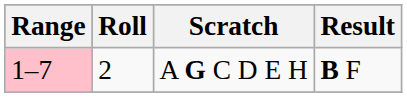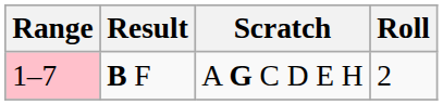 <table class="wikitable">
 <tr>
 <th>Range</th>
+<th>Result</th>
+<th>Scratch</th>
 <th>Roll</th>
-<th>Scratch</th>
-<th>Result</th>
 </tr>
 <tr>
 <td style="background: pink;">1–7</td>
+<td><strong>B</strong> F</td>
+<td>A <strong>G</strong> C D E H</td>
 <td>2</td>
-<td>A <strong>G</strong> C D E H</td>
-<td><strong>B</strong> F</td>
 </tr>
 </table>
